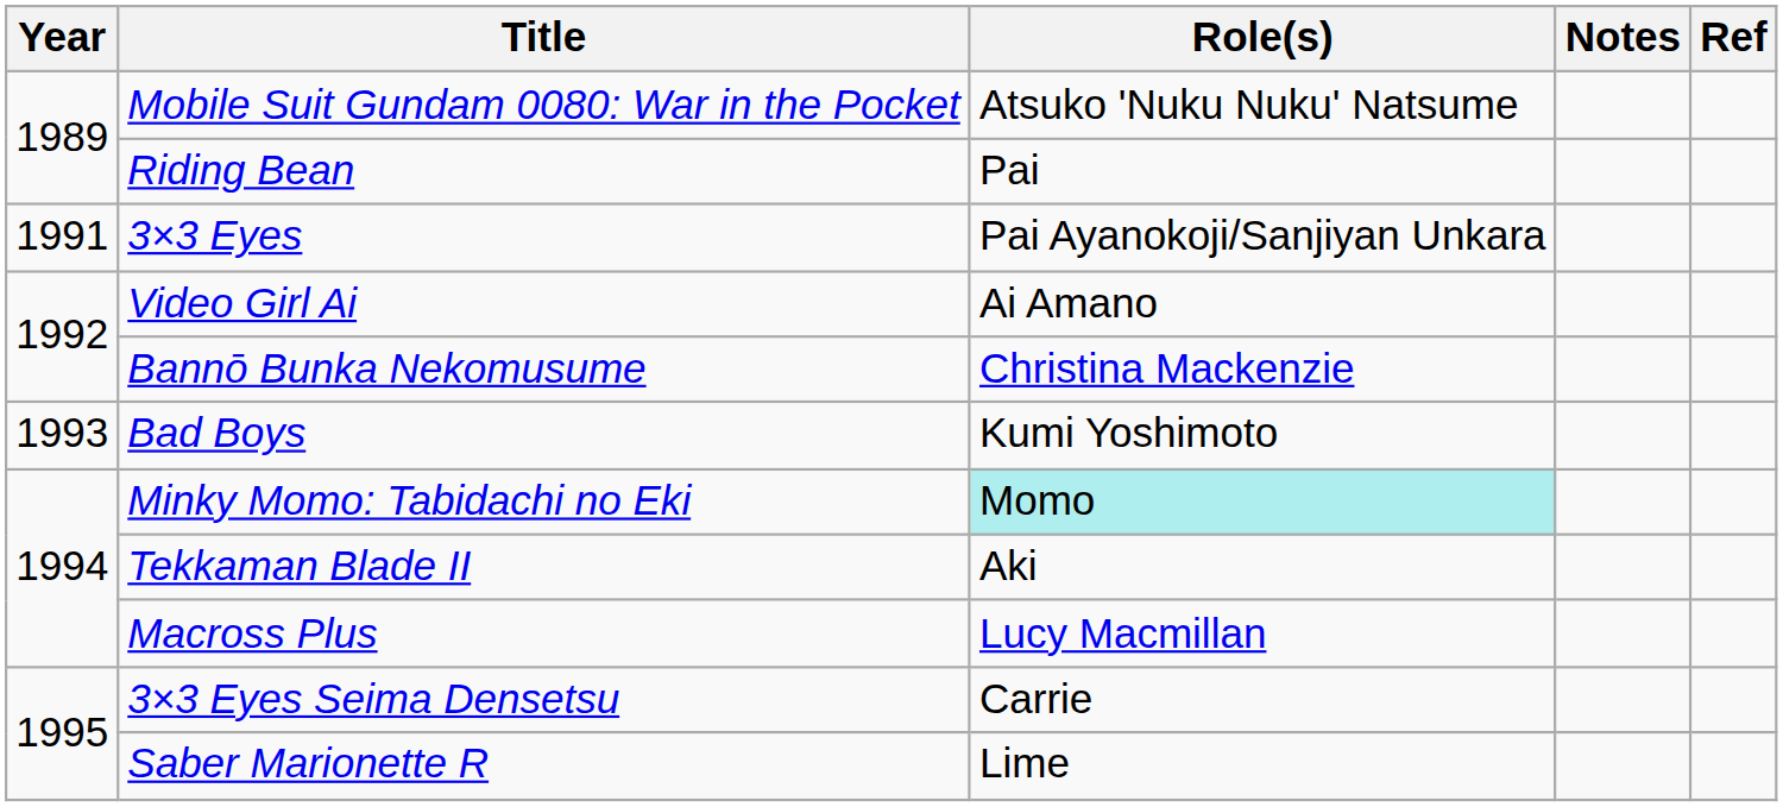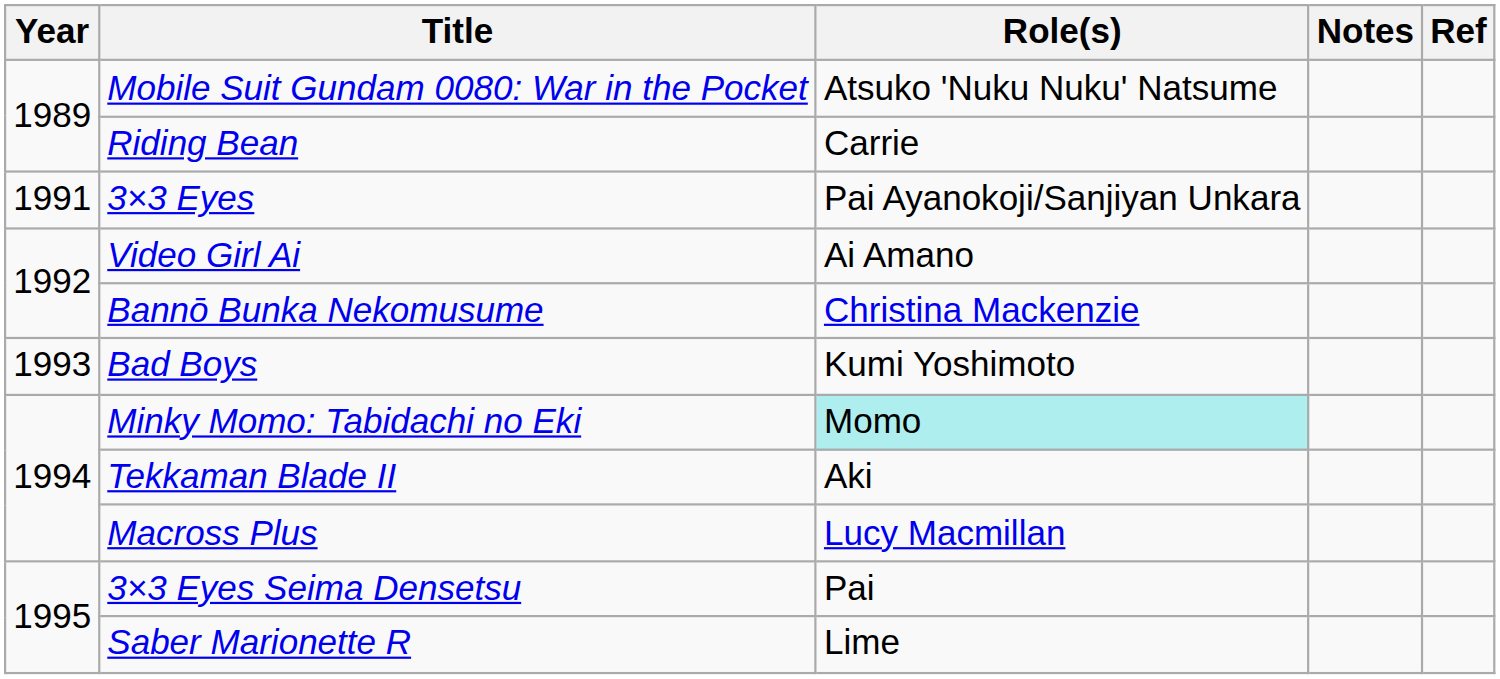 <table class="wikitable sortable">
 <tr>
 <th>Year</th>
 <th>Title</th>
 <th>Role(s)</th>
 <th>Notes</th>
 <th>Ref</th>
 </tr>
 <tr>
 <td rowspan="2">1989</td>
 <td><em><a href='#'>Mobile Suit Gundam 0080: War in the Pocket</a></em></td>
 <td>Atsuko 'Nuku Nuku' Natsume</td>
 <td></td>
 <td></td>
 </tr>
 <tr>
 <td><em><a href='#'>Riding Bean</a></em></td>
-<td>Pai</td>
+<td>Carrie</td>
 <td></td>
 <td></td>
 </tr>
 <tr>
 <td>1991</td>
 <td><em><a href='#'>3×3 Eyes</a></em></td>
 <td>Pai Ayanokoji/Sanjiyan Unkara</td>
 <td></td>
 <td></td>
 </tr>
 <tr>
 <td rowspan="2">1992</td>
 <td><em><a href='#'>Video Girl Ai</a></em></td>
 <td>Ai Amano</td>
 <td></td>
 <td></td>
 </tr>
 <tr>
 <td><em><a href='#'>Bannō Bunka Nekomusume</a></em></td>
 <td><a href='#'>Christina Mackenzie</a></td>
 <td></td>
 <td></td>
 </tr>
 <tr>
 <td>1993</td>
 <td><em><a href='#'>Bad Boys</a></em></td>
 <td>Kumi Yoshimoto</td>
 <td></td>
 <td></td>
 </tr>
 <tr>
 <td rowspan="3">1994</td>
 <td><em><a href='#'>Minky Momo: Tabidachi no Eki</a></em></td>
 <td style="background: paleturquoise;">Momo</td>
 <td></td>
 <td></td>
 </tr>
 <tr>
 <td><em><a href='#'>Tekkaman Blade II</a></em></td>
 <td>Aki</td>
 <td></td>
 <td></td>
 </tr>
 <tr>
 <td><em><a href='#'>Macross Plus</a></em></td>
 <td><a href='#'>Lucy Macmillan</a></td>
 <td></td>
 <td></td>
 </tr>
 <tr>
 <td rowspan="2">1995</td>
 <td><em><a href='#'>3×3 Eyes Seima Densetsu</a></em></td>
-<td>Carrie</td>
+<td>Pai</td>
 <td></td>
 <td></td>
 </tr>
 <tr>
 <td><em><a href='#'>Saber Marionette R</a></em></td>
 <td>Lime</td>
 <td></td>
 <td></td>
 </tr>
 </table>
